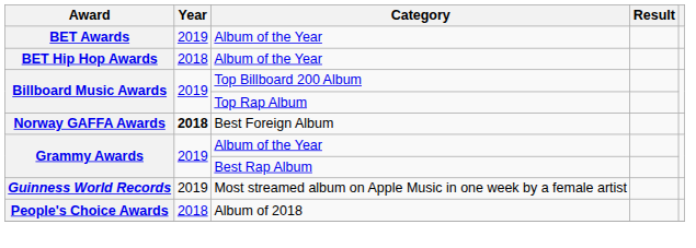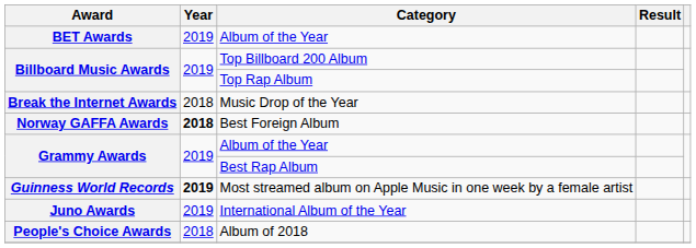 <table class="wikitable sortable plainrowheaders">
 <tr>
 <th scope="col">Award</th>
 <th scope="col">Year</th>
 <th scope="col">Category</th>
 <th scope="col">Result</th>
 <th scope="col" class="unsortable"></th>
 </tr>
 <tr>
 <th scope="row"><a href='#'>BET Awards</a></th>
 <td><a href='#'>2019</a></td>
 <td><a href='#'>Album of the Year</a></td>
 <td></td>
 <td style="text-align:center;"></td>
 </tr>
 <tr>
-<th scope="row"><a href='#'>BET Hip Hop Awards</a></th>
-<td><a href='#'>2018</a></td>
-<td><a href='#'>Album of the Year</a></td>
-<td></td>
-<td style="text-align:center;"></td>
-</tr>
-<tr>
 <th scope="row" rowspan="2"><a href='#'>Billboard Music Awards</a></th>
 <td rowspan="2"><a href='#'>2019</a></td>
 <td><a href='#'>Top Billboard 200 Album</a></td>
 <td></td>
 <td style="text-align:center;" rowspan="2"></td>
 </tr>
 <tr>
 <td><a href='#'>Top Rap Album</a></td>
 <td></td>
+</tr>
+<tr>
+<th scope="row"><a href='#'>Break the Internet Awards</a></th>
+<td>2018</td>
+<td>Music Drop of the Year</td>
+<td></td>
+<td style="text-align:center;"></td>
 </tr>
 <tr>
 <th scope="row"><a href='#'>Norway GAFFA Awards</a></th>
 <td><strong>2018</strong></td>
 <td>Best Foreign Album</td>
 <td></td>
 <td style="text-align:center;"></td>
 </tr>
 <tr>
 <th scope="row" rowspan="2"><a href='#'>Grammy Awards</a></th>
 <td rowspan="2"><a href='#'>2019</a></td>
 <td><a href='#'>Album of the Year</a></td>
 <td></td>
 <td style="text-align:center;" rowspan="2"></td>
 </tr>
 <tr>
 <td><a href='#'>Best Rap Album</a></td>
 <td></td>
 </tr>
 <tr>
 <th scope="row"><em><a href='#'>Guinness World Records</a></em></th>
-<td>2019</td>
+<td><strong>2019</strong></td>
 <td>Most streamed album on Apple Music in one week by a female artist</td>
 <td></td>
 <td style="text-align:center"></td>
+</tr>
+<tr>
+<th scope="row"><a href='#'>Juno Awards</a></th>
+<td><a href='#'>2019</a></td>
+<td><a href='#'>International Album of the Year</a></td>
+<td></td>
+<td style="text-align:center;"></td>
 </tr>
 <tr>
 <th scope="row"><a href='#'>People's Choice Awards</a></th>
 <td><a href='#'>2018</a></td>
 <td>Album of 2018</td>
 <td></td>
 <td style="text-align:center;"></td>
 </tr>
 <tr>
 </tr>
 </table>
